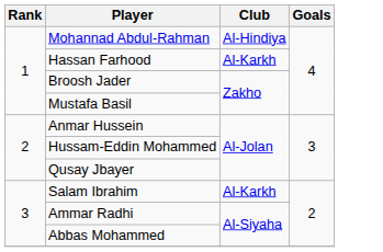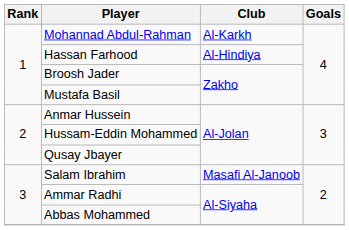 <table class="wikitable" style="text-align:center">
 <tr>
 <th>Rank</th>
 <th>Player</th>
 <th>Club</th>
 <th>Goals</th>
 </tr>
 <tr>
 <td rowspan="4">1</td>
 <td align="left"> <a href='#'> Mohannad Abdul-Rahman</a></td>
-<td align="left"><a href='#'>Al-Hindiya</a></td>
+<td align="left"><a href='#'>Al-Karkh</a></td>
 <td rowspan=4 align="center">4</td>
 </tr>
 <tr>
 <td align="left"> Hassan Farhood</td>
-<td align="left"><a href='#'>Al-Karkh</a></td>
+<td align="left"><a href='#'>Al-Hindiya</a></td>
 </tr>
 <tr>
 <td align="left"> Broosh Jader</td>
 <td rowspan=2 align="left"><a href='#'>Zakho</a></td>
 </tr>
 <tr>
 <td align="left"> Mustafa Basil</td>
 </tr>
 <tr>
 <td rowspan="3">2</td>
 <td align="left"> Anmar Hussein</td>
 <td rowspan=3 align="left"><a href='#'>Al-Jolan</a></td>
 <td rowspan=3 align="center">3</td>
 </tr>
 <tr>
 <td align="left"> Hussam-Eddin Mohammed</td>
 </tr>
 <tr>
 <td align="left"> Qusay Jbayer</td>
 </tr>
 <tr>
 <td rowspan="3">3</td>
 <td align="left"> Salam Ibrahim</td>
-<td align="left"><a href='#'>Al-Karkh</a></td>
+<td align="left"><a href='#'> Masafi Al-Janoob</a></td>
 <td rowspan=3 align="center">2</td>
 </tr>
 <tr>
 <td align="left"> Ammar Radhi</td>
 <td rowspan=2 align="left"><a href='#'>Al-Siyaha</a></td>
 </tr>
 <tr>
 <td align="left"> Abbas Mohammed</td>
 </tr>
 <tr>
 </tr>
 </table>
